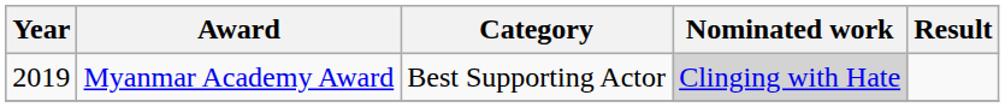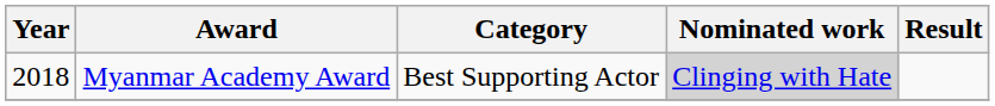 <table class="wikitable" style="font-size: 95%">
 <tr>
 <th>Year</th>
 <th>Award</th>
 <th>Category</th>
 <th>Nominated work</th>
 <th>Result</th>
 </tr>
 <tr>
-<td>2019</td>
+<td>2018</td>
 <td><a href='#'>Myanmar Academy Award</a></td>
 <td>Best Supporting Actor</td>
 <td style="background: lightgrey;"><a href='#'>Clinging with Hate</a></td>
 <td></td>
 </tr>
 <tr>
 </tr>
 </table>
